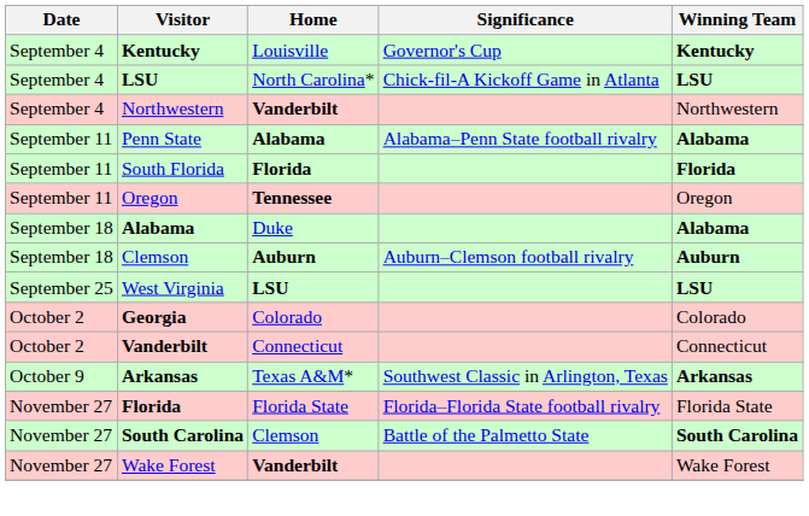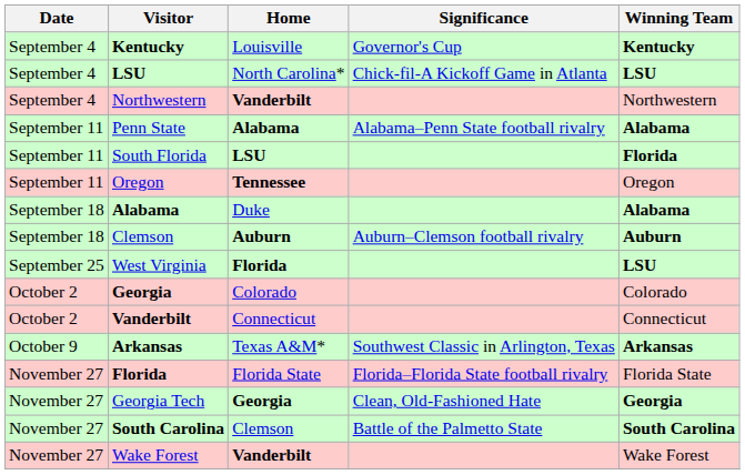 <table class="wikitable">
 <tr>
 <th>Date</th>
 <th>Visitor</th>
 <th>Home</th>
 <th>Significance</th>
 <th>Winning Team</th>
 </tr>
 <tr bgcolor=#ccffcc>
 <td>September 4</td>
 <td><strong>Kentucky</strong></td>
 <td><a href='#'>Louisville</a></td>
 <td><a href='#'>Governor's Cup</a></td>
 <td><strong>Kentucky</strong></td>
 </tr>
 <tr bgcolor=#ccffcc>
 <td>September 4</td>
 <td><strong>LSU</strong></td>
 <td><a href='#'>North Carolina</a>*</td>
 <td><a href='#'>Chick-fil-A Kickoff Game</a> in <a href='#'>Atlanta</a></td>
 <td><strong>LSU</strong></td>
 </tr>
 <tr bgcolor=#ffcccc>
 <td>September 4</td>
 <td><a href='#'>Northwestern</a></td>
 <td><strong>Vanderbilt</strong></td>
 <td></td>
 <td>Northwestern</td>
 </tr>
 <tr bgcolor=#ccffcc>
 <td>September 11</td>
 <td><a href='#'>Penn State</a></td>
 <td><strong>Alabama</strong></td>
 <td><a href='#'>Alabama–Penn State football rivalry</a></td>
 <td><strong>Alabama</strong></td>
 </tr>
 <tr bgcolor=#ccffcc>
 <td>September 11</td>
 <td><a href='#'>South Florida</a></td>
-<td><strong>Florida</strong></td>
+<td><strong>LSU</strong></td>
 <td></td>
 <td><strong>Florida</strong></td>
 </tr>
 <tr bgcolor=#ffcccc>
 <td>September 11</td>
 <td><a href='#'>Oregon</a></td>
 <td><strong>Tennessee</strong></td>
 <td></td>
 <td>Oregon</td>
 </tr>
 <tr bgcolor=#ccffcc>
 <td>September 18</td>
 <td><strong>Alabama</strong></td>
 <td><a href='#'>Duke</a></td>
 <td></td>
 <td><strong>Alabama</strong></td>
 </tr>
 <tr bgcolor=#ccffcc>
 <td>September 18</td>
 <td><a href='#'>Clemson</a></td>
 <td><strong>Auburn</strong></td>
 <td><a href='#'>Auburn–Clemson football rivalry</a></td>
 <td><strong>Auburn</strong></td>
 </tr>
 <tr bgcolor=#ccffcc>
 <td>September 25</td>
 <td><a href='#'>West Virginia</a></td>
-<td><strong>LSU</strong></td>
+<td><strong>Florida</strong></td>
 <td></td>
 <td><strong>LSU</strong></td>
 </tr>
 <tr bgcolor=#ffcccc>
 <td>October 2</td>
 <td><strong>Georgia</strong></td>
 <td><a href='#'>Colorado</a></td>
 <td></td>
 <td>Colorado</td>
 </tr>
 <tr bgcolor=#ffcccc>
 <td>October 2</td>
 <td><strong>Vanderbilt</strong></td>
 <td><a href='#'>Connecticut</a></td>
 <td></td>
 <td>Connecticut</td>
 </tr>
 <tr bgcolor=#ccffcc>
 <td>October 9</td>
 <td><strong>Arkansas</strong></td>
 <td><a href='#'>Texas A&M</a>*</td>
 <td><a href='#'>Southwest Classic</a> in <a href='#'>Arlington, Texas</a></td>
 <td><strong>Arkansas</strong></td>
 </tr>
 <tr bgcolor=#ffcccc>
 <td>November 27</td>
 <td><strong>Florida</strong></td>
 <td><a href='#'>Florida State</a></td>
 <td><a href='#'>Florida–Florida State football rivalry</a></td>
 <td>Florida State</td>
 </tr>
 <tr bgcolor=#ccffcc>
 <td>November 27</td>
+<td><a href='#'>Georgia Tech</a></td>
+<td><strong>Georgia</strong></td>
+<td><a href='#'>Clean, Old-Fashioned Hate</a></td>
+<td><strong>Georgia</strong></td>
+</tr>
+<tr bgcolor=#ccffcc>
+<td>November 27</td>
 <td><strong>South Carolina</strong></td>
 <td><a href='#'>Clemson</a></td>
 <td><a href='#'>Battle of the Palmetto State</a></td>
 <td><strong>South Carolina</strong></td>
 </tr>
 <tr bgcolor=#ffcccc>
 <td>November 27</td>
 <td><a href='#'>Wake Forest</a></td>
 <td><strong>Vanderbilt</strong></td>
 <td></td>
 <td>Wake Forest</td>
 </tr>
 <tr>
 </tr>
 </table>
